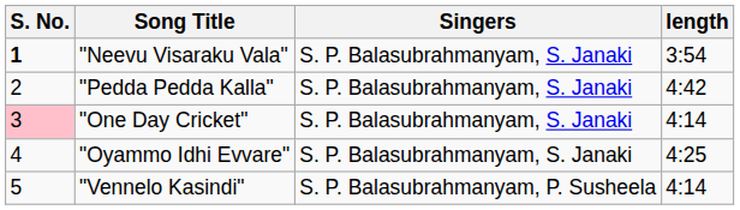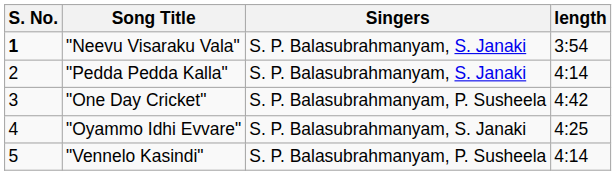 <table class="wikitable">
 <tr>
 <th>S. No.</th>
 <th>Song Title</th>
 <th>Singers</th>
 <th>length</th>
 </tr>
 <tr>
 <td><strong>1</strong></td>
 <td>"Neevu Visaraku Vala"</td>
 <td>S. P. Balasubrahmanyam, <a href='#'>S. Janaki</a></td>
 <td>3:54</td>
 </tr>
 <tr>
 <td>2</td>
 <td>"Pedda Pedda Kalla"</td>
 <td>S. P. Balasubrahmanyam, <a href='#'>S. Janaki</a></td>
-<td>4:42</td>
+<td>4:14</td>
 </tr>
 <tr>
-<td style="background: pink;">3</td>
+<td>3</td>
 <td>"One Day Cricket"</td>
-<td>S. P. Balasubrahmanyam, <a href='#'>S. Janaki</a></td>
-<td>4:14</td>
+<td>S. P. Balasubrahmanyam, P. Susheela</td>
+<td>4:42</td>
 </tr>
 <tr>
 <td>4</td>
 <td>"Oyammo Idhi Evvare"</td>
 <td>S. P. Balasubrahmanyam, S. Janaki</td>
 <td>4:25</td>
 </tr>
 <tr>
 <td>5</td>
 <td>"Vennelo Kasindi"</td>
 <td>S. P. Balasubrahmanyam, P. Susheela</td>
 <td>4:14</td>
 </tr>
 </table>
